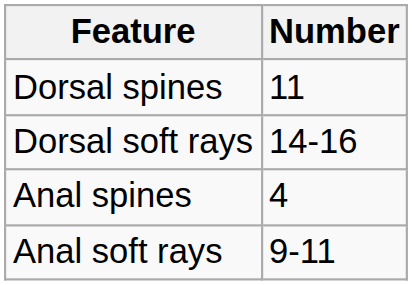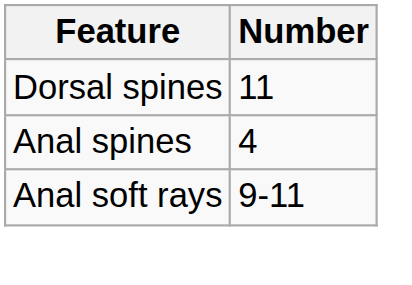 <table class="wikitable">
 <tr>
 <th>Feature</th>
 <th>Number</th>
 </tr>
 <tr>
 <td>Dorsal spines</td>
 <td>11</td>
 </tr>
 <tr>
-<td>Dorsal soft rays</td>
-<td>14-16</td>
-</tr>
-<tr>
 <td>Anal spines</td>
 <td>4</td>
 </tr>
 <tr>
 <td>Anal soft rays</td>
 <td>9-11</td>
 </tr>
 </table>
